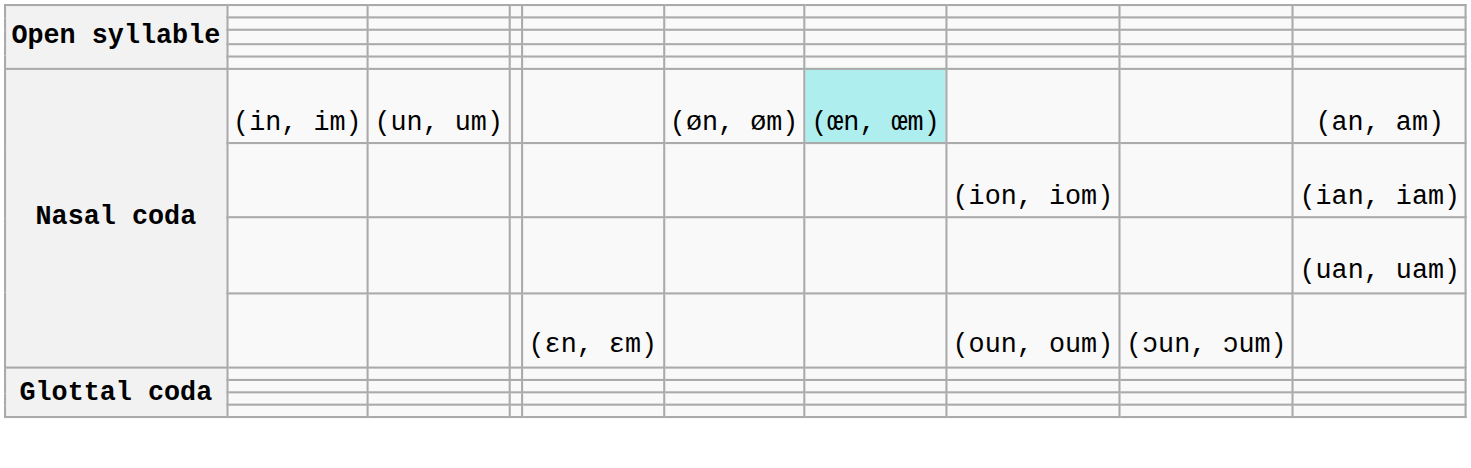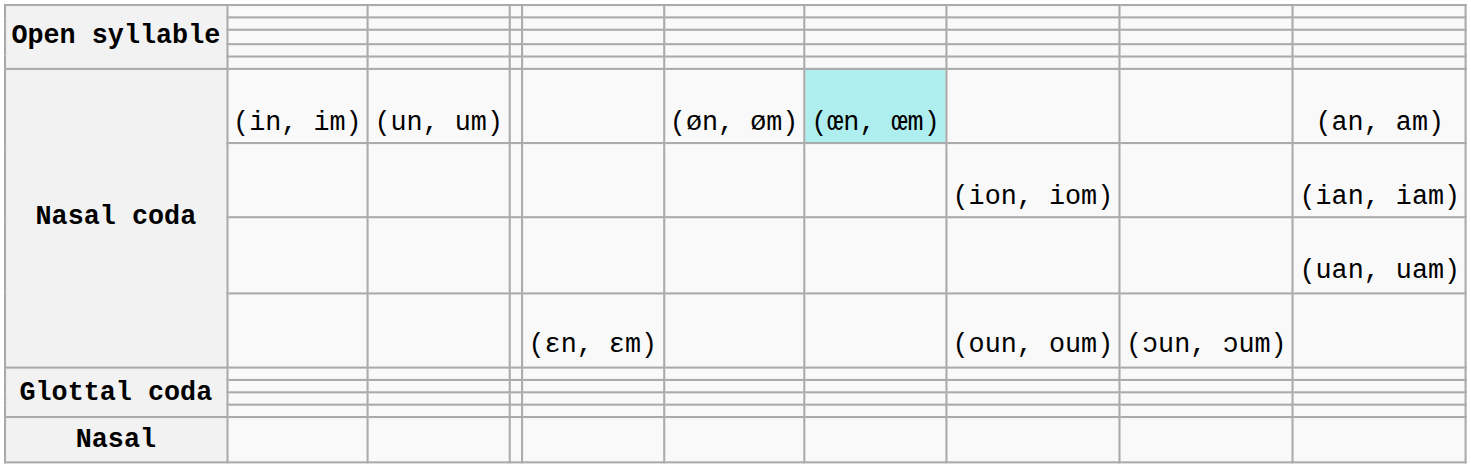 <table class="wikitable" style="text-align:center">
 <tr>
 <th bgcolor=#225588 rowspan=5>Open syllable</th>
 <td></td>
 <td></td>
 <td></td>
 <td></td>
 <td></td>
 <td></td>
 <td></td>
 <td></td>
 <td></td>
 </tr>
 <tr>
 <td></td>
 <td></td>
 <td></td>
 <td></td>
 <td></td>
 <td></td>
 <td></td>
 <td></td>
 <td></td>
 </tr>
 <tr>
 <td></td>
 <td></td>
 <td></td>
 <td></td>
 <td></td>
 <td></td>
 <td></td>
 <td></td>
 <td></td>
 </tr>
 <tr>
 <td></td>
 <td></td>
 <td></td>
 <td></td>
 <td></td>
 <td></td>
 <td></td>
 <td></td>
 <td></td>
 </tr>
 <tr>
 <td></td>
 <td></td>
 <td></td>
 <td></td>
 <td></td>
 <td></td>
 <td></td>
 <td></td>
 <td></td>
 </tr>
 <tr>
 <th bgcolor=#225588 rowspan=4>Nasal coda</th>
 <td><br>(in, im)</td>
 <td><br>(un, um)</td>
 <td></td>
 <td></td>
 <td><br>(øn, øm)</td>
 <td style="background: paleturquoise;"><br>(œn, œm)</td>
 <td></td>
 <td></td>
 <td><br>(an, am)</td>
 </tr>
 <tr>
 <td></td>
 <td></td>
 <td></td>
 <td></td>
 <td></td>
 <td></td>
 <td><br>(ion, iom)</td>
 <td></td>
 <td><br>(ian, iam)</td>
 </tr>
 <tr>
 <td></td>
 <td></td>
 <td></td>
 <td></td>
 <td></td>
 <td></td>
 <td></td>
 <td></td>
 <td><br>(uan, uam)</td>
 </tr>
 <tr>
 <td></td>
 <td></td>
 <td></td>
 <td><br>(ɛn, ɛm)</td>
 <td></td>
 <td></td>
 <td><br>(oun, oum)</td>
 <td><br>(ɔun, ɔum)</td>
 <td></td>
 </tr>
 <tr>
 <th bgcolor=#225588 rowspan=4>Glottal coda</th>
 <td></td>
 <td></td>
 <td></td>
 <td></td>
 <td></td>
 <td></td>
 <td></td>
 <td></td>
 <td></td>
 </tr>
 <tr>
 <td></td>
 <td></td>
 <td></td>
 <td></td>
 <td></td>
 <td></td>
 <td></td>
 <td></td>
 <td></td>
 </tr>
 <tr>
 <td></td>
 <td></td>
 <td></td>
 <td></td>
 <td></td>
 <td></td>
 <td></td>
 <td></td>
 <td></td>
 </tr>
 <tr>
 <td></td>
 <td></td>
 <td></td>
 <td></td>
 <td></td>
 <td></td>
 <td></td>
 <td></td>
 <td></td>
 </tr>
+<tr>
+<th bgcolor=#225588>Nasal</th>
+<td></td>
+<td></td>
+<td></td>
+<td></td>
+<td></td>
+<td></td>
+<td></td>
+<td></td>
+<td></td>
+</tr>
 </table>
